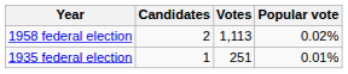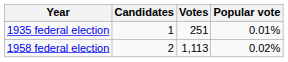 <table class="wikitable">
 <tr>
 <th>Year</th>
 <th>Candidates</th>
 <th>Votes</th>
 <th>Popular vote</th>
 </tr>
 <tr>
+<td><a href='#'>1935 federal election</a></td>
+<td align=right>1</td>
+<td align=right>251</td>
+<td align=right>0.01%</td>
+</tr>
+<tr>
 <td><a href='#'>1958 federal election</a></td>
 <td align=right>2</td>
 <td align=right>1,113</td>
 <td align=right>0.02%</td>
 </tr>
-<tr>
-<td><a href='#'>1935 federal election</a></td>
-<td align=right>1</td>
-<td align=right>251</td>
-<td align=right>0.01%</td>
-</tr>
 </table>
